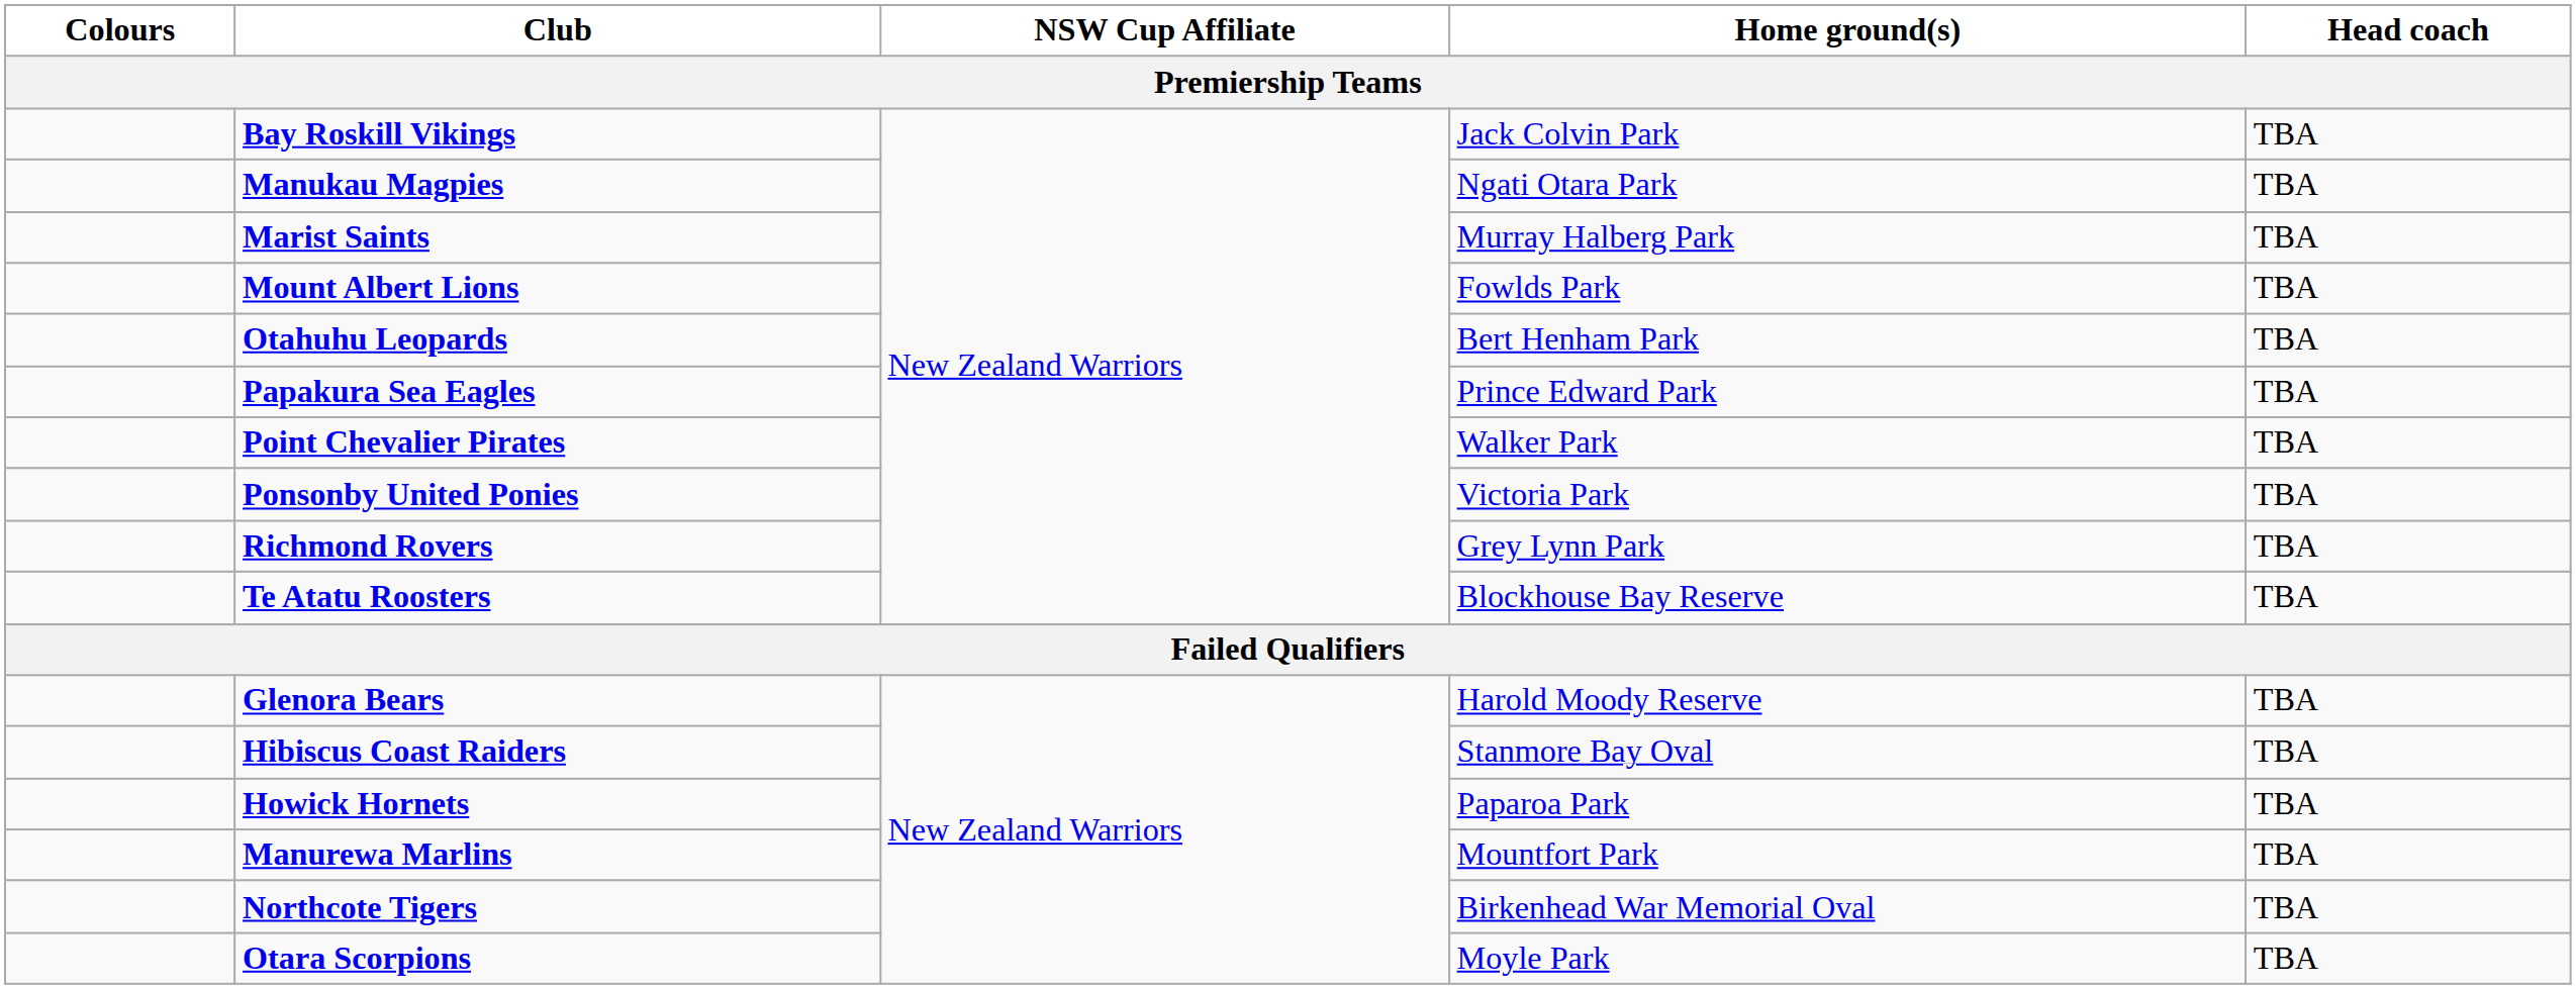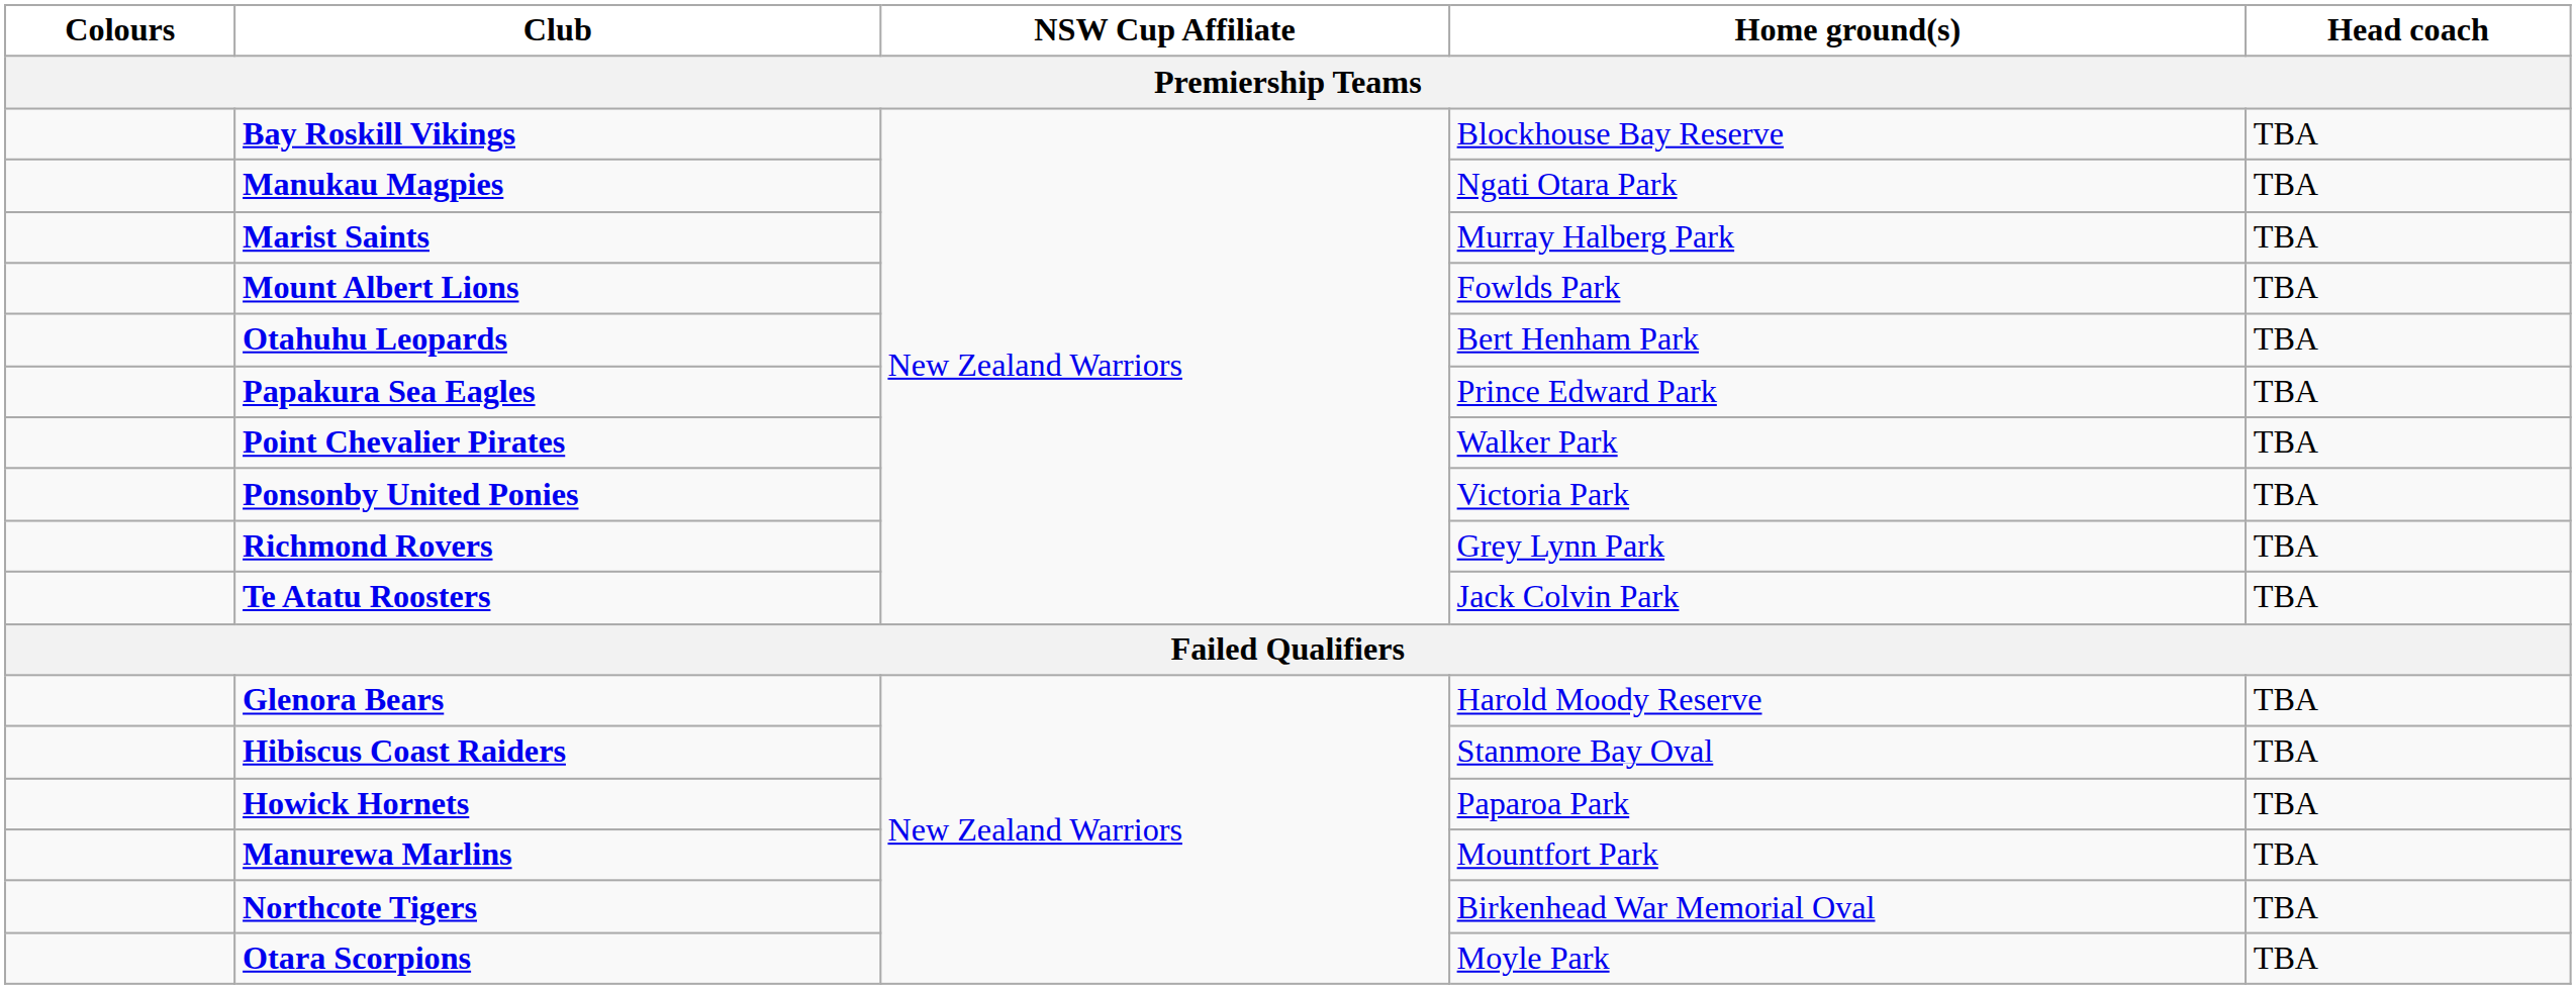 <table class="wikitable" style="width:100%; ">
 <tr>
 <th style="background:white">Colours</th>
 <th style="background:white">Club</th>
 <th style="background:white">NSW Cup Affiliate</th>
 <th style="background:white">Home ground(s)</th>
 <th style="background:white">Head coach</th>
 </tr>
 <tr>
 <th colspan="5">Premiership Teams</th>
 </tr>
 <tr>
 <td></td>
 <td><strong><a href='#'>Bay Roskill Vikings</a></strong></td>
 <td rowspan="10"> <a href='#'>New Zealand Warriors</a></td>
-<td><a href='#'>Jack Colvin Park</a></td>
+<td><a href='#'>Blockhouse Bay Reserve</a></td>
 <td>TBA</td>
 </tr>
 <tr>
 <td></td>
 <td><strong><a href='#'>Manukau Magpies</a></strong></td>
 <td><a href='#'>Ngati Otara Park</a></td>
 <td>TBA</td>
 </tr>
 <tr>
 <td></td>
 <td><strong><a href='#'>Marist Saints</a></strong></td>
 <td><a href='#'>Murray Halberg Park</a></td>
 <td>TBA</td>
 </tr>
 <tr>
 <td></td>
 <td><strong><a href='#'>Mount Albert Lions</a></strong></td>
 <td><a href='#'>Fowlds Park</a></td>
 <td>TBA</td>
 </tr>
 <tr>
 <td></td>
 <td><strong><a href='#'>Otahuhu Leopards</a></strong></td>
 <td><a href='#'>Bert Henham Park</a></td>
 <td>TBA</td>
 </tr>
 <tr>
 <td></td>
 <td><strong><a href='#'>Papakura Sea Eagles</a></strong></td>
 <td><a href='#'>Prince Edward Park</a></td>
 <td>TBA</td>
 </tr>
 <tr>
 <td></td>
 <td><strong><a href='#'>Point Chevalier Pirates</a></strong></td>
 <td><a href='#'>Walker Park</a></td>
 <td>TBA</td>
 </tr>
 <tr>
 <td></td>
 <td><strong><a href='#'>Ponsonby United Ponies</a></strong></td>
 <td><a href='#'>Victoria Park</a></td>
 <td>TBA</td>
 </tr>
 <tr>
 <td></td>
 <td><strong><a href='#'>Richmond Rovers</a></strong></td>
 <td><a href='#'>Grey Lynn Park</a></td>
 <td>TBA</td>
 </tr>
 <tr>
 <td></td>
 <td><strong><a href='#'>Te Atatu Roosters</a></strong></td>
-<td><a href='#'>Blockhouse Bay Reserve</a></td>
+<td><a href='#'>Jack Colvin Park</a></td>
 <td>TBA</td>
 </tr>
 <tr>
 <th colspan="5">Failed Qualifiers</th>
 </tr>
 <tr>
 <td></td>
 <td><strong><a href='#'>Glenora Bears</a></strong></td>
 <td rowspan="6"> <a href='#'>New Zealand Warriors</a></td>
 <td><a href='#'>Harold Moody Reserve</a></td>
 <td>TBA</td>
 </tr>
 <tr>
 <td></td>
 <td><strong><a href='#'>Hibiscus Coast Raiders</a></strong></td>
 <td><a href='#'>Stanmore Bay Oval</a></td>
 <td>TBA</td>
 </tr>
 <tr>
 <td></td>
 <td><strong><a href='#'>Howick Hornets</a></strong></td>
 <td><a href='#'>Paparoa Park</a></td>
 <td>TBA</td>
 </tr>
 <tr>
 <td></td>
 <td><strong><a href='#'>Manurewa Marlins</a></strong></td>
 <td><a href='#'>Mountfort Park</a></td>
 <td>TBA</td>
 </tr>
 <tr>
 <td></td>
 <td><strong><a href='#'>Northcote Tigers</a></strong></td>
 <td><a href='#'>Birkenhead War Memorial Oval</a></td>
 <td>TBA</td>
 </tr>
 <tr>
 <td></td>
 <td><strong><a href='#'>Otara Scorpions</a></strong></td>
 <td><a href='#'>Moyle Park</a></td>
 <td>TBA</td>
 </tr>
 </table>
